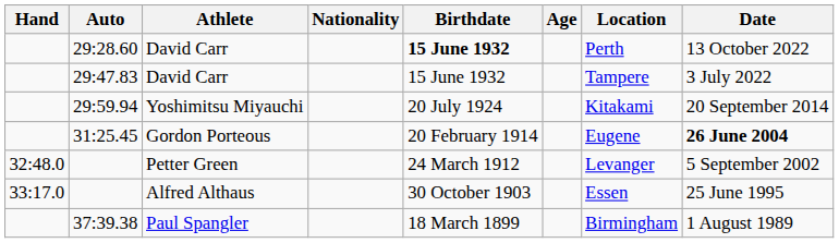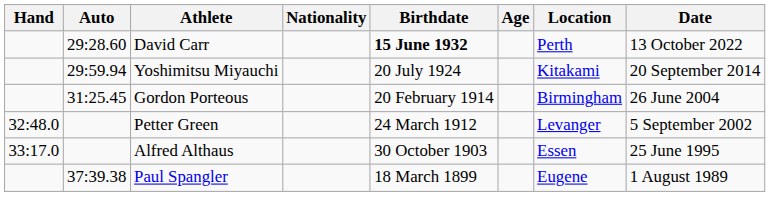 <table class="wikitable">
 <tr>
 <th>Hand</th>
 <th>Auto</th>
 <th>Athlete</th>
 <th>Nationality</th>
 <th>Birthdate</th>
 <th>Age</th>
 <th>Location</th>
 <th>Date</th>
 </tr>
 <tr>
 <td></td>
 <td>29:28.60</td>
 <td>David Carr</td>
 <td></td>
 <td><strong>15 June 1932</strong></td>
 <td></td>
 <td><a href='#'>Perth</a></td>
 <td>13 October 2022</td>
 </tr>
 <tr>
 <td></td>
-<td>29:47.83</td>
-<td>David Carr</td>
-<td></td>
-<td>15 June 1932</td>
-<td></td>
-<td><a href='#'>Tampere</a></td>
-<td>3 July 2022</td>
-</tr>
-<tr>
-<td></td>
 <td>29:59.94</td>
 <td>Yoshimitsu Miyauchi</td>
 <td></td>
 <td>20 July 1924</td>
 <td></td>
 <td><a href='#'>Kitakami</a></td>
 <td>20 September 2014</td>
 </tr>
 <tr>
 <td></td>
 <td>31:25.45</td>
 <td>Gordon Porteous</td>
 <td></td>
 <td>20 February 1914</td>
 <td></td>
-<td><a href='#'>Eugene</a></td>
-<td><strong>26 June 2004</strong></td>
+<td><a href='#'>Birmingham</a></td>
+<td>26 June 2004</td>
 </tr>
 <tr>
 <td>32:48.0</td>
 <td></td>
 <td>Petter Green</td>
 <td></td>
 <td>24 March 1912</td>
 <td></td>
 <td><a href='#'>Levanger</a></td>
 <td>5 September 2002</td>
 </tr>
 <tr>
 <td>33:17.0</td>
 <td></td>
 <td>Alfred Althaus</td>
 <td></td>
 <td>30 October 1903</td>
 <td></td>
 <td><a href='#'>Essen</a></td>
 <td>25 June 1995</td>
 </tr>
 <tr>
 <td></td>
 <td>37:39.38</td>
 <td><a href='#'>Paul Spangler</a></td>
 <td></td>
 <td>18 March 1899</td>
 <td></td>
-<td><a href='#'>Birmingham</a></td>
+<td><a href='#'>Eugene</a></td>
 <td>1 August 1989</td>
 </tr>
 </table>
